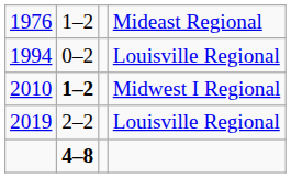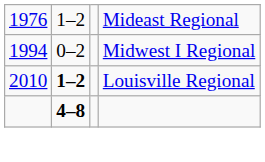 <table class="wikitable">
 <tr>
 <td><a href='#'>1976</a></td>
 <td>1–2</td>
 <td></td>
 <td><a href='#'>Mideast Regional</a></td>
 </tr>
 <tr>
 <td><a href='#'>1994</a></td>
 <td>0–2</td>
 <td></td>
-<td><a href='#'>Louisville Regional</a></td>
+<td><a href='#'>Midwest I Regional</a></td>
 </tr>
 <tr>
 <td><a href='#'>2010</a></td>
 <td><strong>1–2</strong></td>
-<td></td>
-<td><a href='#'>Midwest I Regional</a></td>
-</tr>
-<tr>
-<td><a href='#'>2019</a></td>
-<td>2–2</td>
 <td></td>
 <td><a href='#'>Louisville Regional</a></td>
 </tr>
 <tr>
 <td></td>
 <td><strong>4–8</strong></td>
 <td><strong></strong></td>
 <td></td>
 </tr>
 </table>
